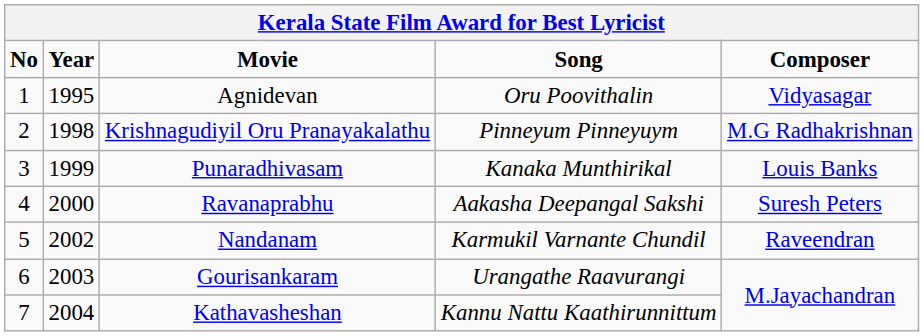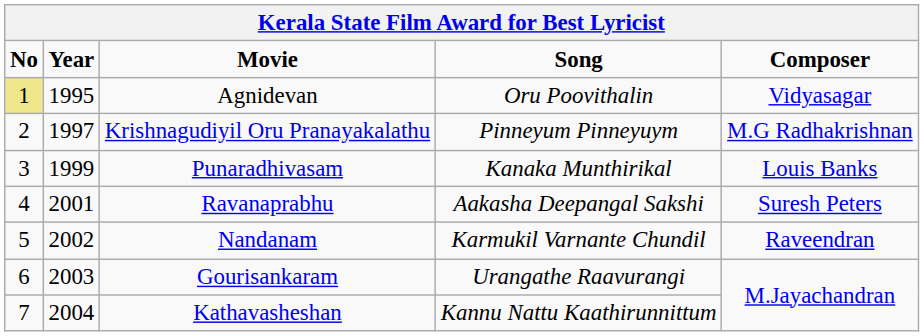 <table class="wikitable" style="text-align:center" style="font-size: 90%;">
 <tr>
 <th colspan="5"><a href='#'>Kerala State Film Award for Best Lyricist</a></th>
 </tr>
 <tr>
 <td><strong>No</strong></td>
 <td><strong>Year</strong></td>
 <td><strong>Movie</strong></td>
 <td><strong>Song</strong></td>
 <td><strong>Composer</strong></td>
 </tr>
 <tr>
-<td>1</td>
+<td style="background: khaki;">1</td>
 <td>1995</td>
 <td>Agnidevan</td>
 <td><em>Oru Poovithalin</em></td>
 <td><a href='#'>Vidyasagar</a></td>
 </tr>
 <tr>
 <td>2</td>
-<td>1998</td>
+<td>1997</td>
 <td><a href='#'>Krishnagudiyil Oru Pranayakalathu</a></td>
 <td><em>Pinneyum Pinneyuym</em></td>
 <td><a href='#'>M.G Radhakrishnan</a></td>
 </tr>
 <tr>
 <td>3</td>
 <td>1999</td>
 <td><a href='#'>Punaradhivasam</a></td>
 <td><em>Kanaka Munthirikal</em></td>
 <td><a href='#'>Louis Banks</a></td>
 </tr>
 <tr>
 <td>4</td>
-<td>2000</td>
+<td>2001</td>
 <td><a href='#'>Ravanaprabhu</a></td>
 <td><em>Aakasha Deepangal Sakshi</em></td>
 <td><a href='#'>Suresh Peters</a></td>
 </tr>
 <tr>
 <td>5</td>
 <td>2002</td>
 <td><a href='#'>Nandanam</a></td>
 <td><em>Karmukil Varnante Chundil</em></td>
 <td><a href='#'>Raveendran</a></td>
 </tr>
 <tr>
 <td>6</td>
 <td>2003</td>
 <td><a href='#'>Gourisankaram</a></td>
 <td><em>Urangathe Raavurangi</em></td>
 <td rowspan="2"><a href='#'>M.Jayachandran</a></td>
 </tr>
 <tr>
 <td>7</td>
 <td>2004</td>
 <td><a href='#'>Kathavasheshan</a></td>
 <td><em>Kannu Nattu</em> <em>Kaathirunnittum</em></td>
 </tr>
 </table>
